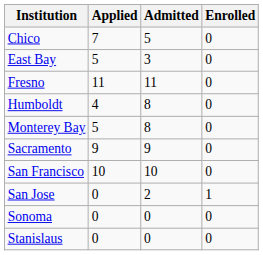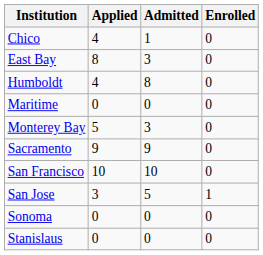 <table class="wikitable sortable" style="font-size: 90%">
 <tr>
 <th>Institution</th>
 <th>Applied</th>
 <th>Admitted</th>
 <th>Enrolled</th>
 </tr>
 <tr>
 <td><a href='#'>Chico</a></td>
-<td>7</td>
-<td>5</td>
+<td>4</td>
+<td>1</td>
 <td>0</td>
 </tr>
 <tr>
 <td><a href='#'>East Bay</a></td>
-<td>5</td>
+<td>8</td>
 <td>3</td>
-<td>0</td>
-</tr>
-<tr>
-<td><a href='#'>Fresno</a></td>
-<td>11</td>
-<td>11</td>
 <td>0</td>
 </tr>
 <tr>
 <td><a href='#'>Humboldt</a></td>
 <td>4</td>
 <td>8</td>
 <td>0</td>
 </tr>
 <tr>
+<td><a href='#'>Maritime</a></td>
+<td>0</td>
+<td>0</td>
+<td>0</td>
+</tr>
+<tr>
 <td><a href='#'>Monterey Bay</a></td>
 <td>5</td>
-<td>8</td>
+<td>3</td>
 <td>0</td>
 </tr>
 <tr>
 <td><a href='#'>Sacramento</a></td>
 <td>9</td>
 <td>9</td>
 <td>0</td>
 </tr>
 <tr>
 <td><a href='#'>San Francisco</a></td>
 <td>10</td>
 <td>10</td>
 <td>0</td>
 </tr>
 <tr>
 <td><a href='#'>San Jose</a></td>
-<td>0</td>
-<td>2</td>
+<td>3</td>
+<td>5</td>
 <td>1</td>
 </tr>
 <tr>
 <td><a href='#'>Sonoma</a></td>
 <td>0</td>
 <td>0</td>
 <td>0</td>
 </tr>
 <tr>
 <td><a href='#'>Stanislaus</a></td>
 <td>0</td>
 <td>0</td>
 <td>0</td>
 </tr>
 </table>
